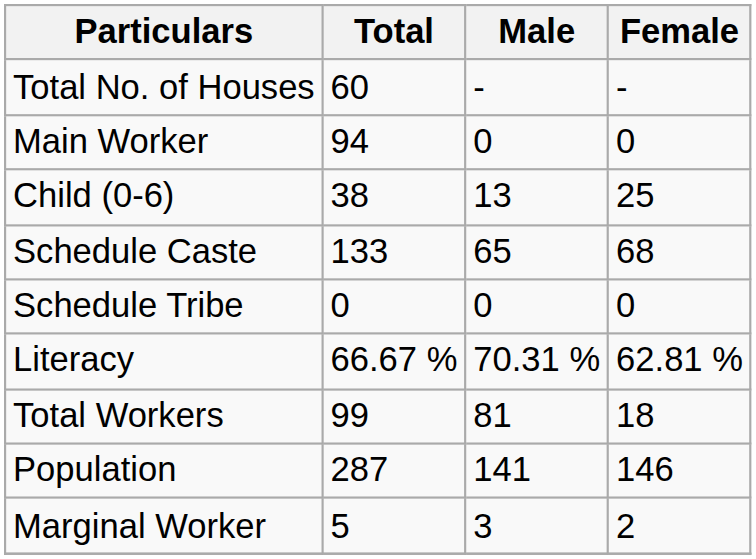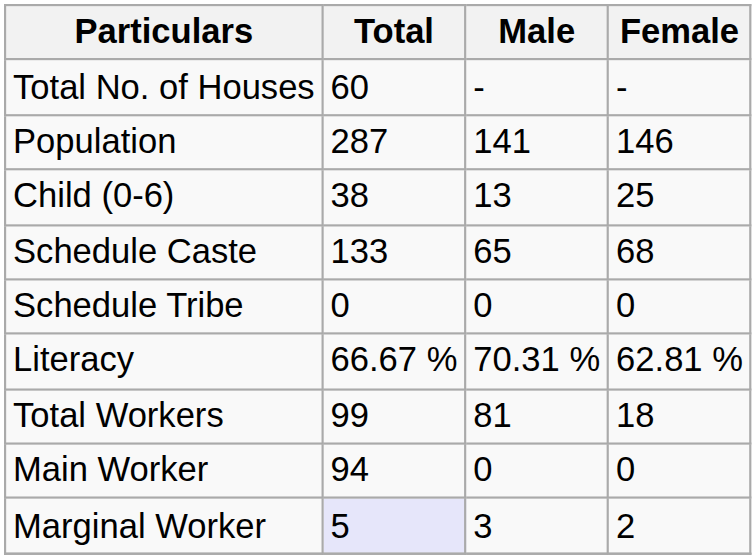 <table class="wikitable sortable">
 <tr>
 <th>Particulars</th>
 <th>Total</th>
 <th>Male</th>
 <th>Female</th>
 </tr>
 <tr>
 <td>Total No. of Houses</td>
 <td>60</td>
 <td>-</td>
 <td>-</td>
 </tr>
 <tr>
-<td>Main Worker</td>
-<td>94</td>
-<td>0</td>
-<td>0</td>
+<td>Population</td>
+<td>287</td>
+<td>141</td>
+<td>146</td>
 </tr>
 <tr>
 <td>Child (0-6)</td>
 <td>38</td>
 <td>13</td>
 <td>25</td>
 </tr>
 <tr>
 <td>Schedule Caste</td>
 <td>133</td>
 <td>65</td>
 <td>68</td>
 </tr>
 <tr>
 <td>Schedule Tribe</td>
 <td>0</td>
 <td>0</td>
 <td>0</td>
 </tr>
 <tr>
 <td>Literacy</td>
 <td>66.67 %</td>
 <td>70.31 %</td>
 <td>62.81 %</td>
 </tr>
 <tr>
 <td>Total Workers</td>
 <td>99</td>
 <td>81</td>
 <td>18</td>
 </tr>
 <tr>
-<td>Population</td>
-<td>287</td>
-<td>141</td>
-<td>146</td>
+<td>Main Worker</td>
+<td>94</td>
+<td>0</td>
+<td>0</td>
 </tr>
 <tr>
 <td>Marginal Worker</td>
-<td>5</td>
+<td style="background: lavender;">5</td>
 <td>3</td>
 <td>2</td>
 </tr>
 <tr>
 </tr>
 </table>
